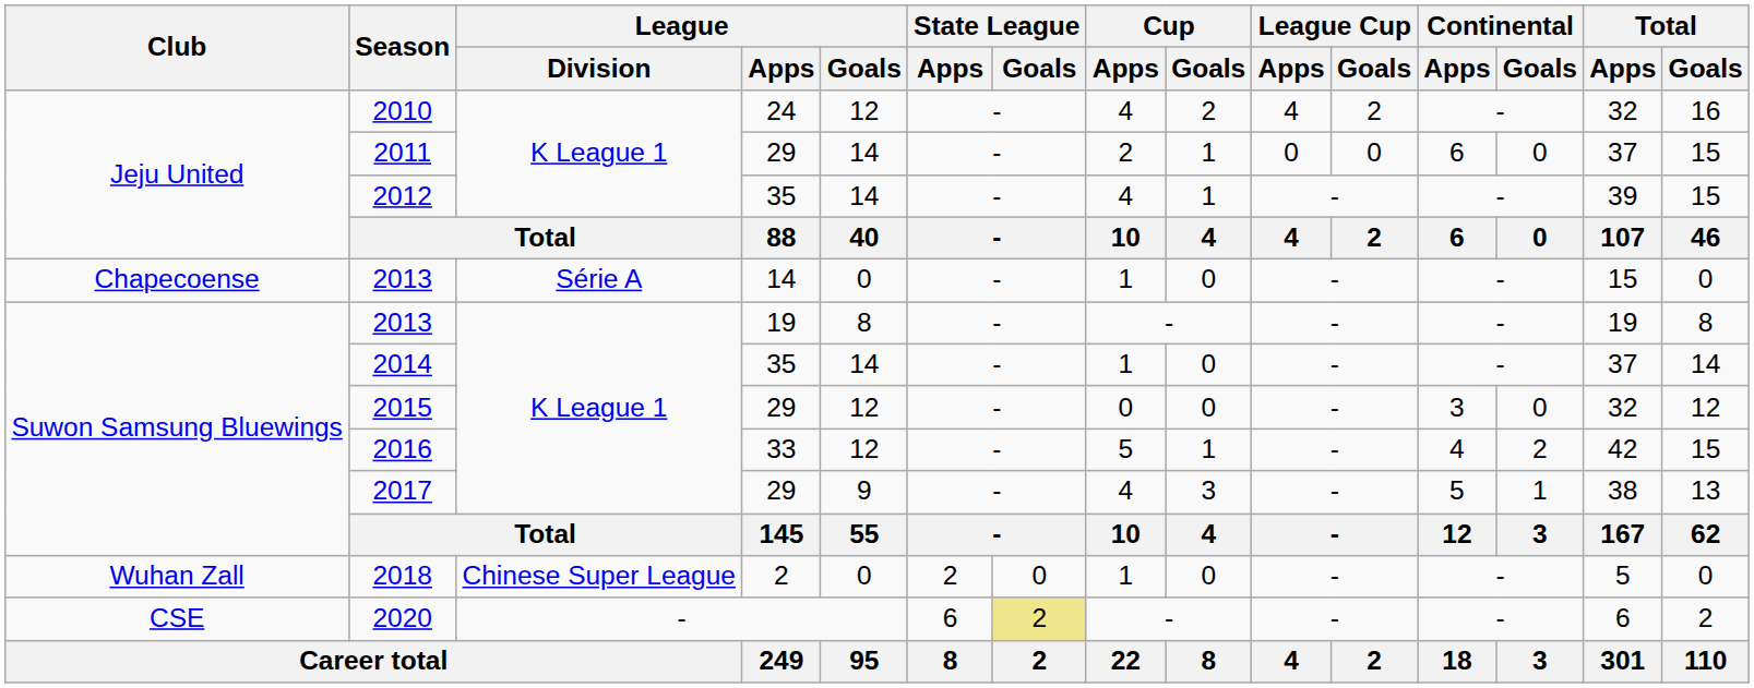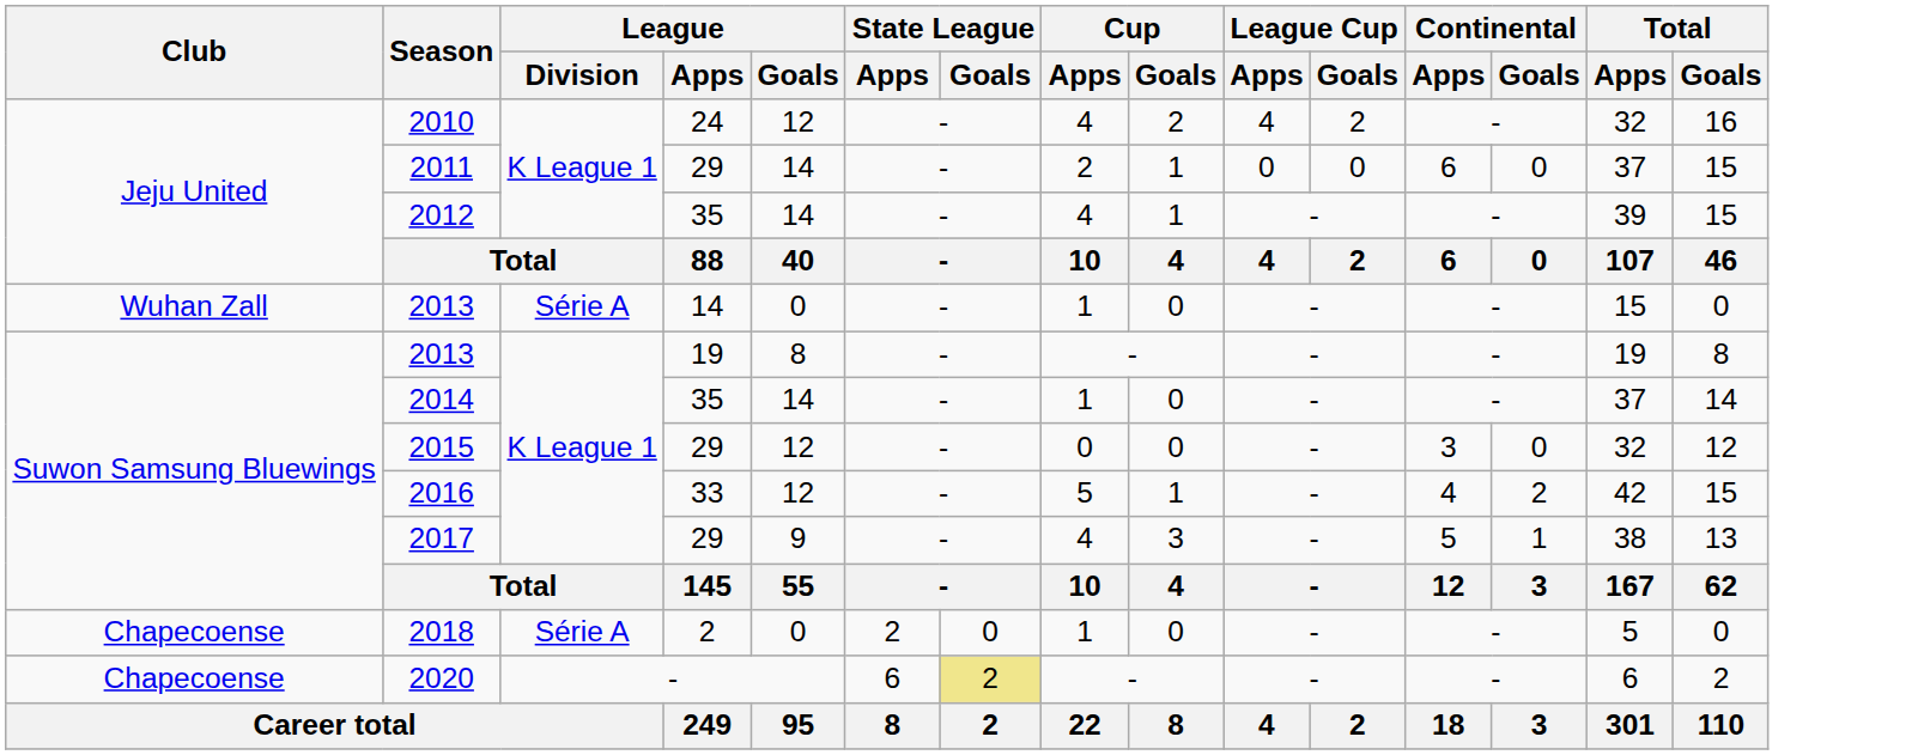 <table class="wikitable" style="text-align:center;">
 <tr>
 <th rowspan=2>Club</th>
 <th rowspan=2>Season</th>
 <th colspan=3>League</th>
 <th colspan=2>State League</th>
 <th colspan=2>Cup</th>
 <th colspan=2>League Cup</th>
 <th colspan=2>Continental</th>
 <th colspan=2>Total</th>
 </tr>
 <tr>
 <th>Division</th>
 <th>Apps</th>
 <th>Goals</th>
 <th>Apps</th>
 <th>Goals</th>
 <th>Apps</th>
 <th>Goals</th>
 <th>Apps</th>
 <th>Goals</th>
 <th>Apps</th>
 <th>Goals</th>
 <th>Apps</th>
 <th>Goals</th>
 </tr>
 <tr>
 <td rowspan=4><a href='#'>Jeju United</a></td>
 <td><a href='#'>2010</a></td>
 <td rowspan=3><a href='#'>K League 1</a></td>
 <td>24</td>
 <td>12</td>
 <td colspan=2>-</td>
 <td>4</td>
 <td>2</td>
 <td>4</td>
 <td>2</td>
 <td colspan=2>-</td>
 <td>32</td>
 <td>16</td>
 </tr>
 <tr>
 <td><a href='#'>2011</a></td>
 <td>29</td>
 <td>14</td>
 <td colspan=2>-</td>
 <td>2</td>
 <td>1</td>
 <td>0</td>
 <td>0</td>
 <td>6</td>
 <td>0</td>
 <td>37</td>
 <td>15</td>
 </tr>
 <tr>
 <td><a href='#'>2012</a></td>
 <td>35</td>
 <td>14</td>
 <td colspan=2>-</td>
 <td>4</td>
 <td>1</td>
 <td colspan=2>-</td>
 <td colspan=2>-</td>
 <td>39</td>
 <td>15</td>
 </tr>
 <tr>
 <th colspan=2>Total</th>
 <th>88</th>
 <th>40</th>
 <th colspan=2>-</th>
 <th>10</th>
 <th>4</th>
 <th>4</th>
 <th>2</th>
 <th>6</th>
 <th>0</th>
 <th>107</th>
 <th>46</th>
 </tr>
 <tr>
-<td><a href='#'>Chapecoense</a></td>
+<td><a href='#'>Wuhan Zall</a></td>
 <td><a href='#'>2013</a></td>
 <td><a href='#'>Série A</a></td>
 <td>14</td>
 <td>0</td>
 <td colspan=2>-</td>
 <td>1</td>
 <td>0</td>
 <td colspan=2>-</td>
 <td colspan=2>-</td>
 <td>15</td>
 <td>0</td>
 </tr>
 <tr>
 <td rowspan=6><a href='#'>Suwon Samsung Bluewings</a></td>
 <td><a href='#'>2013</a></td>
 <td rowspan=5><a href='#'>K League 1</a></td>
 <td>19</td>
 <td>8</td>
 <td colspan=2>-</td>
 <td colspan=2>-</td>
 <td colspan=2>-</td>
 <td colspan=2>-</td>
 <td>19</td>
 <td>8</td>
 </tr>
 <tr>
 <td><a href='#'>2014</a></td>
 <td>35</td>
 <td>14</td>
 <td colspan=2>-</td>
 <td>1</td>
 <td>0</td>
 <td colspan=2>-</td>
 <td colspan=2>-</td>
 <td>37</td>
 <td>14</td>
 </tr>
 <tr>
 <td><a href='#'>2015</a></td>
 <td>29</td>
 <td>12</td>
 <td colspan=2>-</td>
 <td>0</td>
 <td>0</td>
 <td colspan=2>-</td>
 <td>3</td>
 <td>0</td>
 <td>32</td>
 <td>12</td>
 </tr>
 <tr>
 <td><a href='#'>2016</a></td>
 <td>33</td>
 <td>12</td>
 <td colspan=2>-</td>
 <td>5</td>
 <td>1</td>
 <td colspan=2>-</td>
 <td>4</td>
 <td>2</td>
 <td>42</td>
 <td>15</td>
 </tr>
 <tr>
 <td><a href='#'>2017</a></td>
 <td>29</td>
 <td>9</td>
 <td colspan=2>-</td>
 <td>4</td>
 <td>3</td>
 <td colspan=2>-</td>
 <td>5</td>
 <td>1</td>
 <td>38</td>
 <td>13</td>
 </tr>
 <tr>
 <th colspan=2>Total</th>
 <th>145</th>
 <th>55</th>
 <th colspan=2>-</th>
 <th>10</th>
 <th>4</th>
 <th colspan=2>-</th>
 <th>12</th>
 <th>3</th>
 <th>167</th>
 <th>62</th>
 </tr>
 <tr>
-<td><a href='#'>Wuhan Zall</a></td>
+<td><a href='#'>Chapecoense</a></td>
 <td><a href='#'>2018</a></td>
-<td><a href='#'>Chinese Super League</a></td>
+<td><a href='#'>Série A</a></td>
 <td>2</td>
 <td>0</td>
 <td>2</td>
 <td>0</td>
 <td>1</td>
 <td>0</td>
 <td colspan=2>-</td>
 <td colspan=2>-</td>
 <td>5</td>
 <td>0</td>
 </tr>
 <tr>
-<td><a href='#'>CSE</a></td>
+<td><a href='#'>Chapecoense</a></td>
 <td><a href='#'>2020</a></td>
 <td colspan=3>-</td>
 <td>6</td>
 <td style="background: khaki;">2</td>
 <td colspan=2>-</td>
 <td colspan=2>-</td>
 <td colspan=2>-</td>
 <td>6</td>
 <td>2</td>
 </tr>
 <tr>
 <th colspan=3>Career total</th>
 <th>249</th>
 <th>95</th>
 <th>8</th>
 <th>2</th>
 <th>22</th>
 <th>8</th>
 <th>4</th>
 <th>2</th>
 <th>18</th>
 <th>3</th>
 <th>301</th>
 <th>110</th>
 </tr>
 </table>
